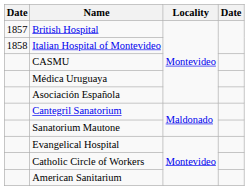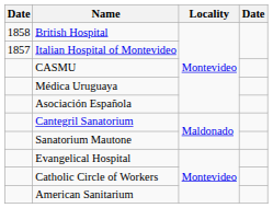 <table class="wikitable">
 <tr>
 <th>Date</th>
 <th>Name</th>
 <th>Locality</th>
 <th>Date</th>
 </tr>
 <tr>
-<td>1857</td>
+<td>1858</td>
 <td><a href='#'>British Hospital</a></td>
 <td rowspan="5"><a href='#'>Montevideo</a></td>
 </tr>
 <tr>
-<td>1858</td>
+<td>1857</td>
 <td><a href='#'>Italian Hospital of Montevideo</a></td>
 </tr>
 <tr>
 <td></td>
 <td>CASMU</td>
 <td></td>
 </tr>
 <tr>
 <td></td>
 <td>Médica Uruguaya</td>
 <td></td>
 </tr>
 <tr>
 <td></td>
 <td>Asociación Española</td>
 <td></td>
 </tr>
 <tr>
 <td></td>
 <td><a href='#'>Cantegril Sanatorium</a></td>
 <td rowspan="2"><a href='#'>Maldonado</a></td>
 <td></td>
 </tr>
 <tr>
 <td></td>
 <td>Sanatorium Mautone</td>
 <td></td>
 </tr>
 <tr>
 <td></td>
 <td>Evangelical Hospital</td>
 <td rowspan="3"><a href='#'>Montevideo</a></td>
 <td></td>
 </tr>
 <tr>
 <td></td>
 <td>Catholic Circle of Workers</td>
 <td></td>
 </tr>
 <tr>
 <td></td>
 <td>American Sanitarium</td>
 <td></td>
 </tr>
 </table>
